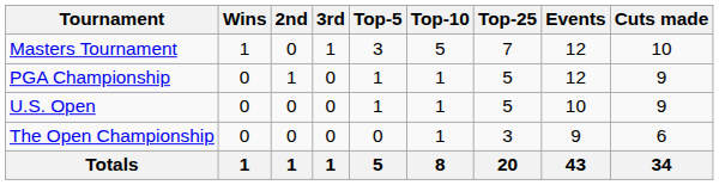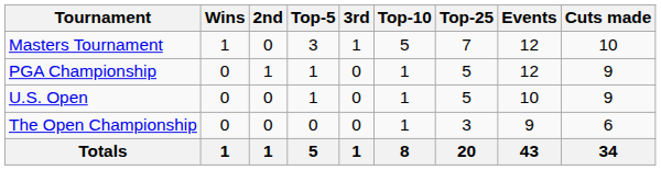 <table class=wikitable style=text-align:center>
 <tr>
 <th>Tournament</th>
 <th>Wins</th>
 <th>2nd</th>
+<th>Top-5</th>
 <th>3rd</th>
-<th>Top-5</th>
 <th>Top-10</th>
 <th>Top-25</th>
 <th>Events</th>
 <th>Cuts made</th>
 </tr>
 <tr>
 <td align=left><a href='#'>Masters Tournament</a></td>
 <td>1</td>
 <td>0</td>
+<td>3</td>
 <td>1</td>
-<td>3</td>
 <td>5</td>
 <td>7</td>
 <td>12</td>
 <td>10</td>
 </tr>
 <tr>
 <td align=left><a href='#'>PGA Championship</a></td>
 <td>0</td>
 <td>1</td>
+<td>1</td>
 <td>0</td>
-<td>1</td>
 <td>1</td>
 <td>5</td>
 <td>12</td>
 <td>9</td>
 </tr>
 <tr>
 <td align=left><a href='#'>U.S. Open</a></td>
 <td>0</td>
 <td>0</td>
+<td>1</td>
 <td>0</td>
-<td>1</td>
 <td>1</td>
 <td>5</td>
 <td>10</td>
 <td>9</td>
 </tr>
 <tr>
 <td align=left><a href='#'>The Open Championship</a></td>
 <td>0</td>
 <td>0</td>
 <td>0</td>
 <td>0</td>
 <td>1</td>
 <td>3</td>
 <td>9</td>
 <td>6</td>
 </tr>
 <tr>
 <th>Totals</th>
 <th>1</th>
 <th>1</th>
+<th>5</th>
 <th>1</th>
-<th>5</th>
 <th>8</th>
 <th>20</th>
 <th>43</th>
 <th>34</th>
 </tr>
 </table>
